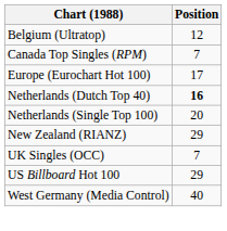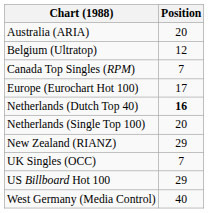 <table class="wikitable sortable">
 <tr>
 <th>Chart (1988)</th>
 <th>Position</th>
+</tr>
+<tr>
+<td>Australia (ARIA)</td>
+<td style="text-align:center;">20</td>
 </tr>
 <tr>
 <td>Belgium (Ultratop)</td>
 <td style="text-align:center;">12</td>
 </tr>
 <tr>
 <td>Canada Top Singles (<em>RPM</em>)</td>
 <td style="text-align:center;">7</td>
 </tr>
 <tr>
 <td>Europe (Eurochart Hot 100)</td>
 <td style="text-align:center;">17</td>
 </tr>
 <tr>
 <td>Netherlands (Dutch Top 40)</td>
 <td style="text-align:center;"><strong>16</strong></td>
 </tr>
 <tr>
 <td>Netherlands (Single Top 100)</td>
 <td style="text-align:center;">20</td>
 </tr>
 <tr>
 <td>New Zealand (RIANZ)</td>
 <td style="text-align:center;">29</td>
 </tr>
 <tr>
 <td>UK Singles (OCC)</td>
 <td style="text-align:center;">7</td>
 </tr>
 <tr>
 <td>US <em>Billboard</em> Hot 100</td>
 <td style="text-align:center;">29</td>
 </tr>
 <tr>
 <td>West Germany (Media Control)</td>
 <td style="text-align:center;">40</td>
 </tr>
 </table>
